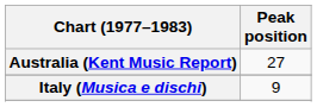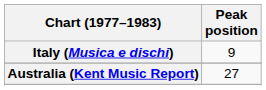 <table class="wikitable sortable plainrowheaders" style="text-align:center">
 <tr>
 <th scope="col">Chart (1977–1983)</th>
 <th scope="col">Peak<br>position</th>
+</tr>
+<tr>
+<th scope=row>Italy (<em><a href='#'>Musica e dischi</a></em>)</th>
+<td>9</td>
+</tr>
+<tr>
 </tr>
 <tr>
 <th scope="row">Australia (<a href='#'>Kent Music Report</a>)</th>
 <td>27</td>
 </tr>
 <tr>
 </tr>
 <tr>
-<th scope=row>Italy (<em><a href='#'>Musica e dischi</a></em>)</th>
-<td>9</td>
-</tr>
-<tr>
-</tr>
-<tr>
 </tr>
 <tr>
 </tr>
 </table>
